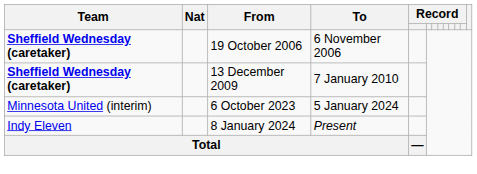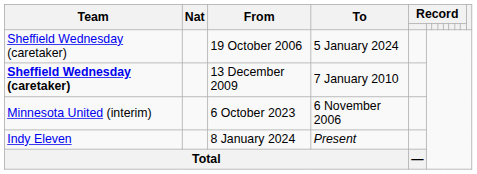 <table class="wikitable" style="text-align: center">
 <tr>
 <th rowspan="2">Team</th>
 <th rowspan="2">Nat</th>
 <th rowspan="2">From</th>
 <th rowspan="2">To</th>
 <th colspan="8">Record</th>
 <th rowspan=2></th>
 </tr>
 <tr>
 <th></th>
 <th></th>
 <th></th>
 <th></th>
 <th></th>
 <th></th>
 <th></th>
 <th></th>
 </tr>
 <tr>
-<td align=left><strong><a href='#'>Sheffield Wednesday</a> (caretaker)</strong></td>
+<td align=left><a href='#'>Sheffield Wednesday</a> (caretaker)</td>
 <td></td>
 <td align=left>19 October 2006</td>
-<td align=left>6 November 2006<br></td>
+<td align=left>5 January 2024<br></td>
 <td></td>
 </tr>
 <tr>
 <td align=left><strong><a href='#'>Sheffield Wednesday</a> (caretaker)</strong></td>
 <td></td>
 <td align=left>13 December 2009</td>
 <td align=left>7 January 2010<br></td>
 <td></td>
 </tr>
 <tr>
 <td align=left><a href='#'>Minnesota United</a> (interim)</td>
 <td></td>
 <td align=left>6 October 2023</td>
-<td align=left>5 January 2024<br></td>
+<td align=left>6 November 2006<br></td>
 <td></td>
 </tr>
 <tr>
 <td align=left><a href='#'>Indy Eleven</a></td>
 <td></td>
 <td align=left>8 January 2024</td>
 <td align=left><em>Present</em><br></td>
 <td></td>
 </tr>
 <tr>
 <th colspan="4">Total<br></th>
 <th>—</th>
 </tr>
 </table>
